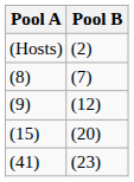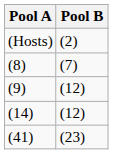 <table class="wikitable">
 <tr>
 <th width=50%>Pool A</th>
 <th width=50%>Pool B</th>
 </tr>
 <tr>
 <td> (Hosts)</td>
 <td> (2)</td>
 </tr>
 <tr>
 <td> (8)</td>
 <td> (7)</td>
 </tr>
 <tr>
 <td> (9)</td>
 <td> (12)</td>
 </tr>
 <tr>
-<td> (15)</td>
-<td> (20)</td>
+<td> (14)</td>
+<td> (12)</td>
 </tr>
 <tr>
 <td> (41)</td>
 <td> (23)</td>
 </tr>
 </table>
